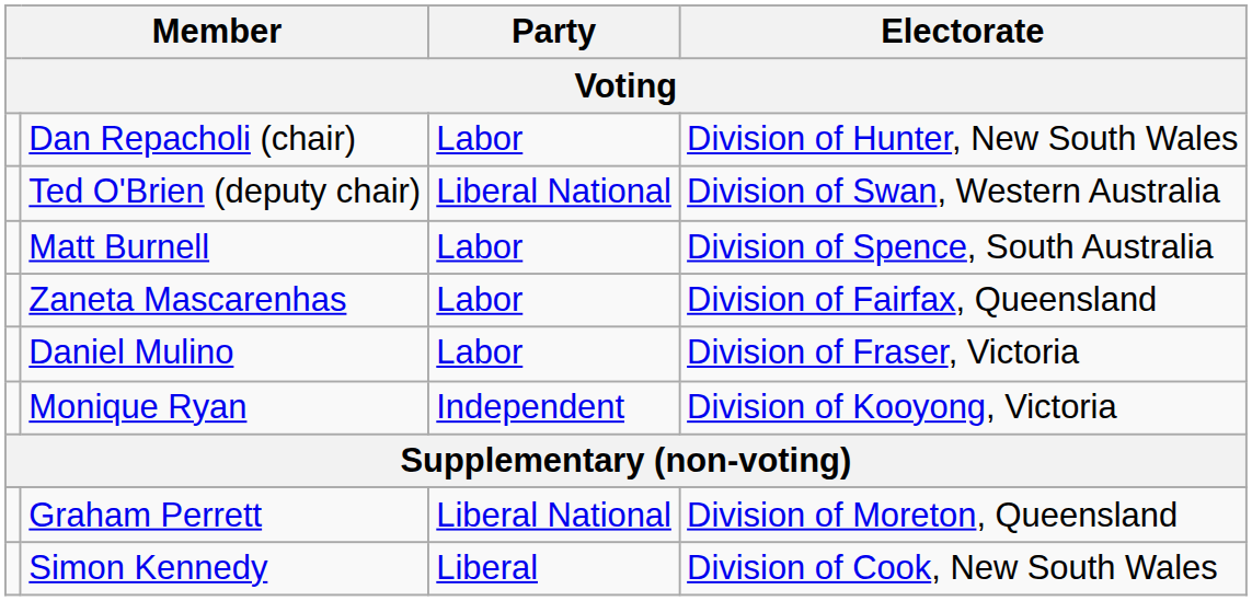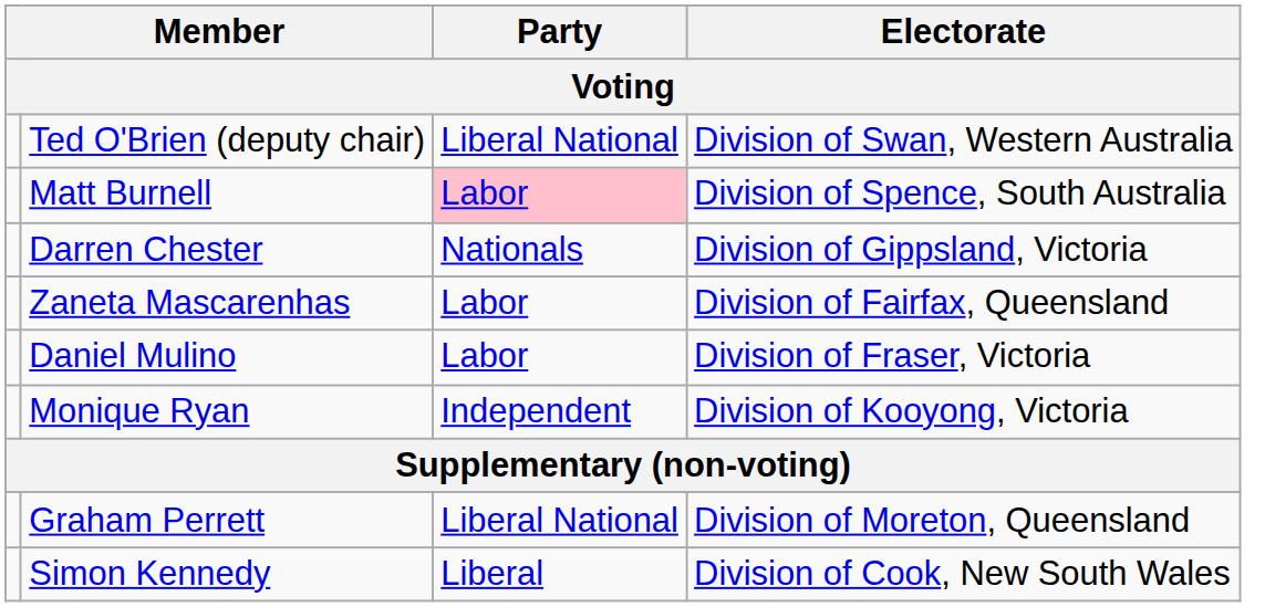 <table class="wikitable">
 <tr>
 <th colspan="2" valign="top">Member</th>
 <th valign="top">Party</th>
 <th valign="top">Electorate</th>
 </tr>
 <tr>
 <th colspan="4" valign="top">Voting</th>
 </tr>
 <tr>
 <td></td>
-<td><a href='#'>Dan Repacholi</a> (chair)</td>
-<td><a href='#'>Labor</a></td>
-<td><a href='#'>Division of Hunter</a>, New South Wales</td>
-</tr>
-<tr>
-<td></td>
 <td><a href='#'>Ted O'Brien</a> (deputy chair)</td>
 <td><a href='#'>Liberal National</a></td>
 <td><a href='#'>Division of Swan</a>, Western Australia</td>
 </tr>
 <tr>
 <td></td>
 <td><a href='#'>Matt Burnell</a></td>
-<td><a href='#'>Labor</a></td>
+<td style="background: pink;"><a href='#'>Labor</a></td>
 <td><a href='#'>Division of Spence</a>, South Australia</td>
+</tr>
+<tr>
+<td></td>
+<td><a href='#'>Darren Chester</a></td>
+<td><a href='#'>Nationals</a></td>
+<td><a href='#'>Division of Gippsland</a>, Victoria</td>
 </tr>
 <tr>
 <td></td>
 <td><a href='#'>Zaneta Mascarenhas</a></td>
 <td><a href='#'>Labor</a></td>
 <td><a href='#'>Division of Fairfax</a>, Queensland</td>
 </tr>
 <tr>
 <td></td>
 <td><a href='#'>Daniel Mulino</a></td>
 <td><a href='#'>Labor</a></td>
 <td><a href='#'>Division of Fraser</a>, Victoria</td>
 </tr>
 <tr>
 <td></td>
 <td><a href='#'>Monique Ryan</a></td>
 <td><a href='#'>Independent</a></td>
 <td><a href='#'>Division of Kooyong</a>, Victoria</td>
 </tr>
 <tr>
 <th colspan="4" valign="top">Supplementary (non-voting)</th>
 </tr>
 <tr>
 <td></td>
 <td><a href='#'>Graham Perrett</a></td>
 <td><a href='#'>Liberal National</a></td>
 <td><a href='#'>Division of Moreton</a>, Queensland</td>
 </tr>
 <tr>
 <td></td>
 <td><a href='#'>Simon Kennedy</a></td>
 <td><a href='#'>Liberal</a></td>
 <td><a href='#'>Division of Cook</a>, New South Wales</td>
 </tr>
 </table>
